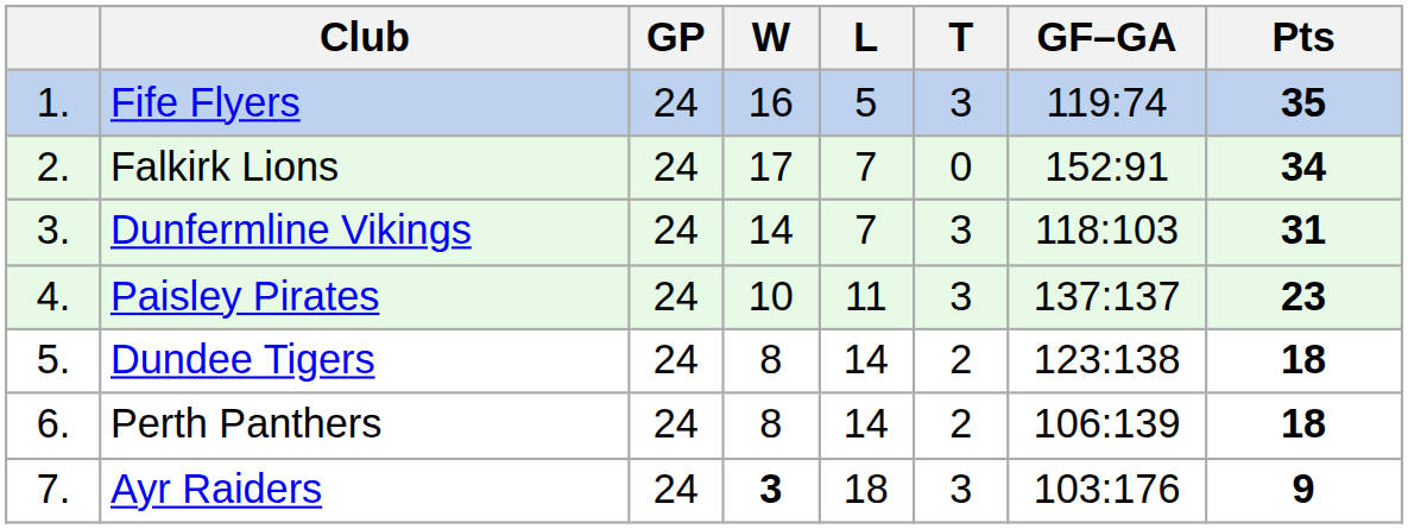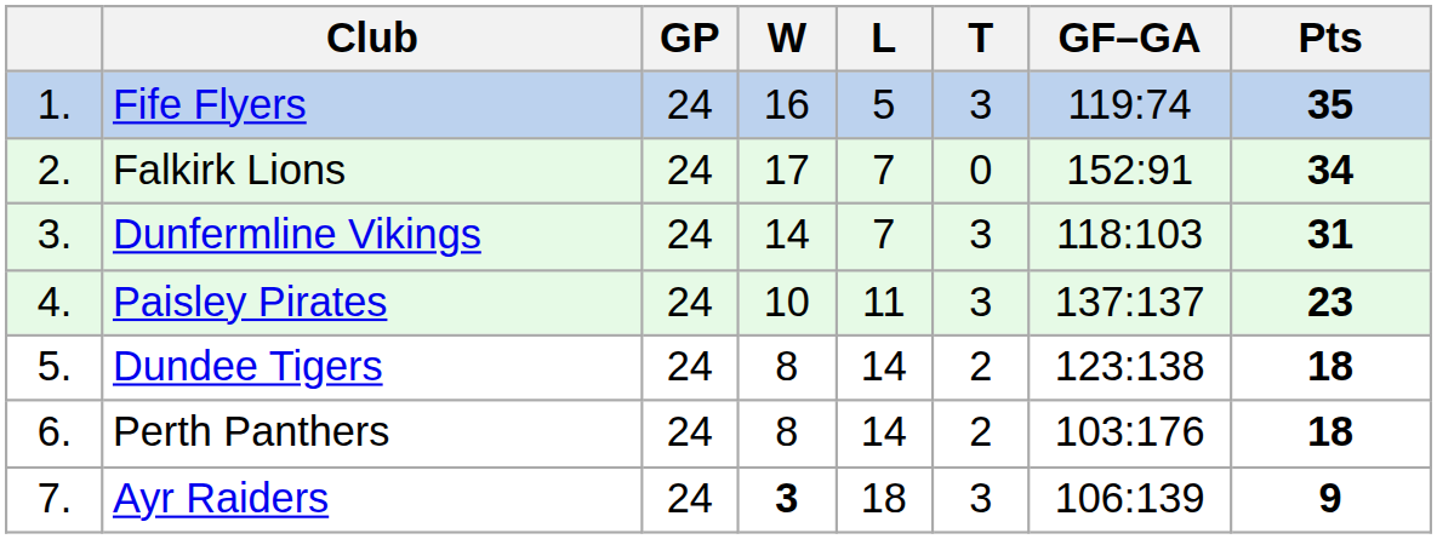 <table class="wikitable">
 <tr>
 <th width="30"></th>
 <th width="200">Club</th>
 <th width="30">GP</th>
 <th width="30">W</th>
 <th width="30">L</th>
 <th width="30">T</th>
 <th width="70">GF–GA</th>
 <th width="70">Pts</th>
 </tr>
 <tr bgcolor="#BCD2EE" align="center">
 <td>1.</td>
 <td align="left"><a href='#'>Fife Flyers</a></td>
 <td>24</td>
 <td>16</td>
 <td>5</td>
 <td>3</td>
 <td>119:74</td>
 <td><strong>35</strong></td>
 </tr>
 <tr bgcolor="#e6fae6" align="center">
 <td>2.</td>
 <td align="left">Falkirk Lions</td>
 <td>24</td>
 <td>17</td>
 <td>7</td>
 <td>0</td>
 <td>152:91</td>
 <td><strong>34</strong></td>
 </tr>
 <tr bgcolor="#e6fae6" align="center">
 <td>3.</td>
 <td align="left"><a href='#'>Dunfermline Vikings</a></td>
 <td>24</td>
 <td>14</td>
 <td>7</td>
 <td>3</td>
 <td>118:103</td>
 <td><strong>31</strong></td>
 </tr>
 <tr bgcolor="#e6fae6" align="center">
 <td>4.</td>
 <td align="left"><a href='#'>Paisley Pirates</a></td>
 <td>24</td>
 <td>10</td>
 <td>11</td>
 <td>3</td>
 <td>137:137</td>
 <td><strong>23</strong></td>
 </tr>
 <tr bgcolor="#FFFFFF" align="center">
 <td>5.</td>
 <td align="left"><a href='#'>Dundee Tigers</a></td>
 <td>24</td>
 <td>8</td>
 <td>14</td>
 <td>2</td>
 <td>123:138</td>
 <td><strong>18</strong></td>
 </tr>
 <tr bgcolor="#FFFFFF" align="center">
 <td>6.</td>
 <td align="left">Perth Panthers</td>
 <td>24</td>
 <td>8</td>
 <td>14</td>
 <td>2</td>
-<td>106:139</td>
+<td>103:176</td>
 <td><strong>18</strong></td>
 </tr>
 <tr bgcolor="#FFFFFF" align="center">
 <td>7.</td>
 <td align="left"><a href='#'>Ayr Raiders</a></td>
 <td>24</td>
 <td><strong>3</strong></td>
 <td>18</td>
 <td>3</td>
-<td>103:176</td>
+<td>106:139</td>
 <td><strong>9</strong></td>
 </tr>
 </table>
